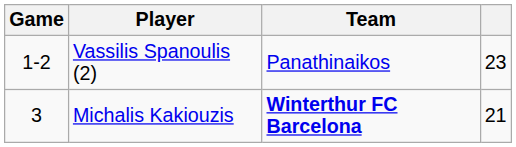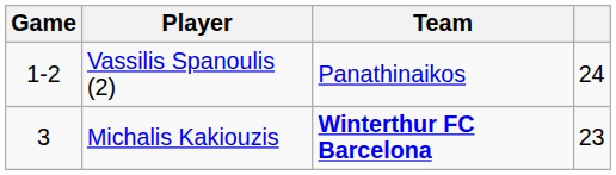 <table class="wikitable sortable" style="text-align: center;">
 <tr>
 <th style="text-align:center;">Game</th>
 <th style="text-align:center; width:150px;">Player</th>
 <th style="text-align:center; width:170px;">Team</th>
 <th style="text-align:center;"></th>
 </tr>
 <tr>
 <td>1-2</td>
 <td align="left"> <a href='#'>Vassilis Spanoulis</a> (2)</td>
 <td align="left"> <a href='#'>Panathinaikos</a></td>
-<td>23</td>
+<td>24</td>
 </tr>
 <tr>
 <td>3</td>
 <td align="left"> <a href='#'>Michalis Kakiouzis</a></td>
 <td align="left"><strong> <a href='#'>Winterthur FC Barcelona</a></strong></td>
-<td>21</td>
+<td>23</td>
 </tr>
 </table>
